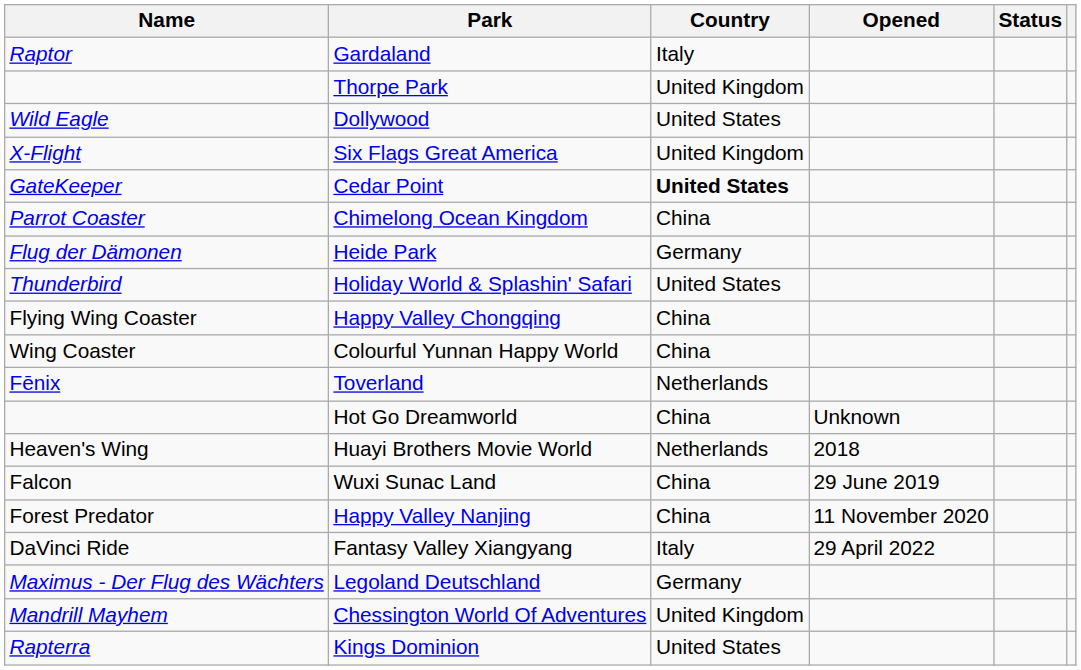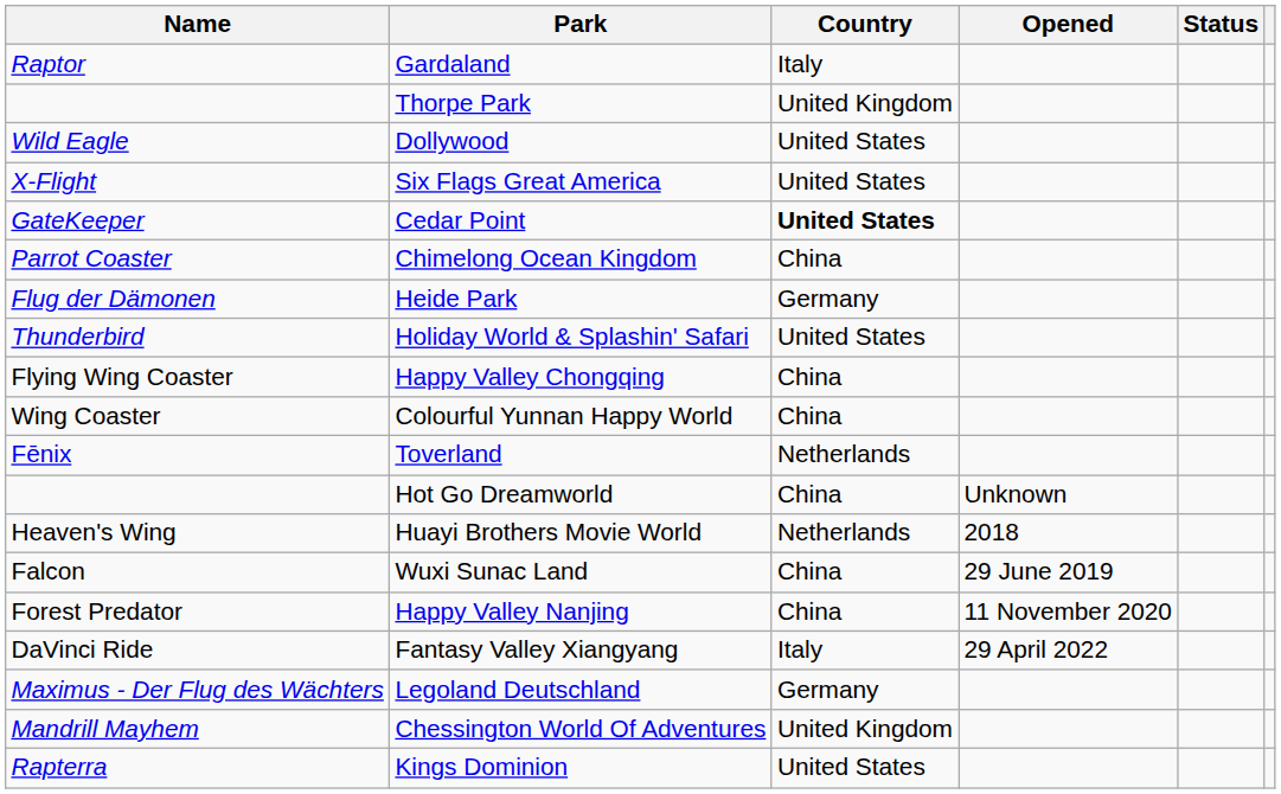 <table class="wikitable sortable">
 <tr>
 <th>Name</th>
 <th>Park</th>
 <th>Country</th>
 <th>Opened</th>
 <th>Status</th>
 <th class="unsortable"></th>
 </tr>
 <tr>
 <td><em><a href='#'>Raptor</a></em></td>
 <td><a href='#'>Gardaland</a></td>
 <td> Italy</td>
 <td></td>
 <td></td>
 <td></td>
 </tr>
 <tr>
 <td></td>
 <td><a href='#'>Thorpe Park</a></td>
 <td> United Kingdom</td>
 <td></td>
 <td></td>
 <td></td>
 </tr>
 <tr>
 <td><em><a href='#'>Wild Eagle</a></em></td>
 <td><a href='#'>Dollywood</a></td>
 <td> United States</td>
 <td></td>
 <td></td>
 <td></td>
 </tr>
 <tr>
 <td><em><a href='#'>X-Flight</a></em></td>
 <td><a href='#'>Six Flags Great America</a></td>
-<td> United Kingdom</td>
+<td> United States</td>
 <td></td>
 <td></td>
 <td></td>
 </tr>
 <tr>
 <td><em><a href='#'>GateKeeper</a></em></td>
 <td><a href='#'>Cedar Point</a></td>
 <td><strong> United States</strong></td>
 <td></td>
 <td></td>
 <td></td>
 </tr>
 <tr>
 <td><em><a href='#'>Parrot Coaster</a></em></td>
 <td><a href='#'>Chimelong Ocean Kingdom</a></td>
 <td> China</td>
 <td></td>
 <td></td>
 <td></td>
 </tr>
 <tr>
 <td><em><a href='#'>Flug der Dämonen</a></em></td>
 <td><a href='#'>Heide Park</a></td>
 <td> Germany</td>
 <td></td>
 <td></td>
 <td></td>
 </tr>
 <tr>
 <td><em><a href='#'>Thunderbird</a></em></td>
 <td><a href='#'>Holiday World & Splashin' Safari</a></td>
 <td> United States</td>
 <td></td>
 <td></td>
 <td></td>
 </tr>
 <tr>
 <td>Flying Wing Coaster</td>
 <td><a href='#'>Happy Valley Chongqing</a></td>
 <td> China</td>
 <td></td>
 <td></td>
 <td></td>
 </tr>
 <tr>
 <td>Wing Coaster</td>
 <td>Colourful Yunnan Happy World</td>
 <td> China</td>
 <td></td>
 <td></td>
 <td></td>
 </tr>
 <tr>
 <td><a href='#'>Fēnix</a></td>
 <td><a href='#'>Toverland</a></td>
 <td> Netherlands</td>
 <td></td>
 <td></td>
 <td></td>
 </tr>
 <tr>
 <td></td>
 <td>Hot Go Dreamworld</td>
 <td> China</td>
 <td>Unknown</td>
 <td></td>
 <td></td>
 </tr>
 <tr>
 <td>Heaven's Wing</td>
 <td>Huayi Brothers Movie World</td>
 <td> Netherlands</td>
 <td>2018</td>
 <td></td>
 <td></td>
 </tr>
 <tr>
 <td>Falcon</td>
 <td>Wuxi Sunac Land</td>
 <td> China</td>
 <td>29 June 2019</td>
 <td></td>
 <td></td>
 </tr>
 <tr>
 <td>Forest Predator</td>
 <td><a href='#'>Happy Valley Nanjing</a></td>
 <td> China</td>
 <td>11 November 2020</td>
 <td></td>
 <td></td>
 </tr>
 <tr>
 <td>DaVinci Ride</td>
 <td>Fantasy Valley Xiangyang</td>
 <td> Italy</td>
 <td>29 April 2022</td>
 <td></td>
 <td></td>
 </tr>
 <tr>
 <td><em><a href='#'>Maximus - Der Flug des Wächters</a></em></td>
 <td><a href='#'>Legoland Deutschland</a></td>
 <td> Germany</td>
 <td></td>
 <td></td>
 <td></td>
 </tr>
 <tr>
 <td><em><a href='#'>Mandrill Mayhem</a></em></td>
 <td><a href='#'>Chessington World Of Adventures</a></td>
 <td> United Kingdom</td>
 <td></td>
 <td></td>
 <td></td>
 </tr>
 <tr>
 <td><em><a href='#'>Rapterra</a></em></td>
 <td><a href='#'>Kings Dominion</a></td>
 <td> United States</td>
 <td></td>
 <td></td>
 <td></td>
 </tr>
 </table>
